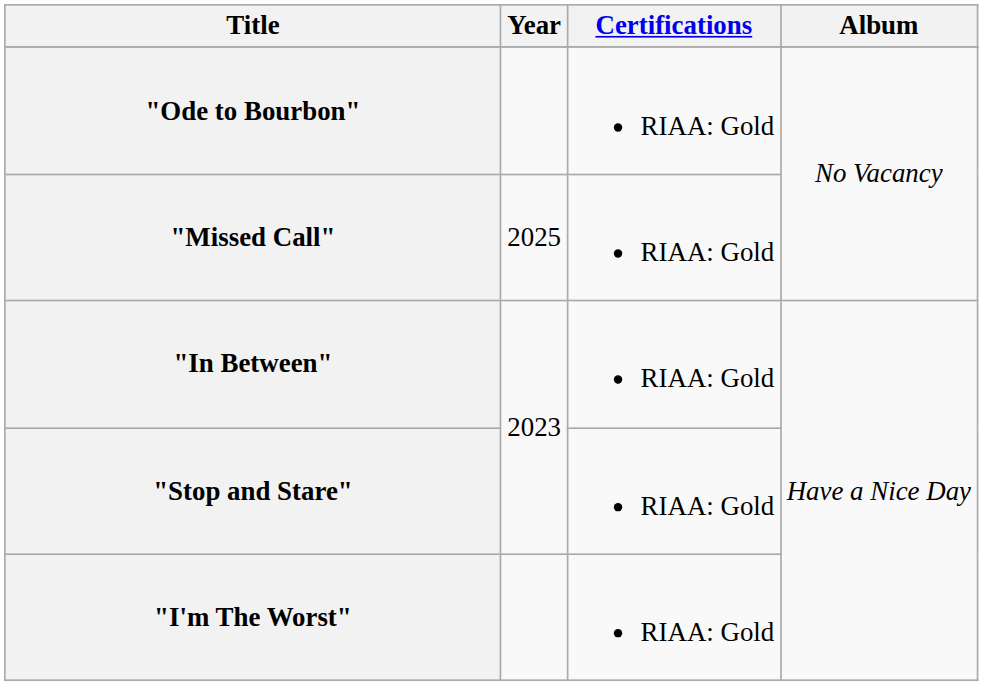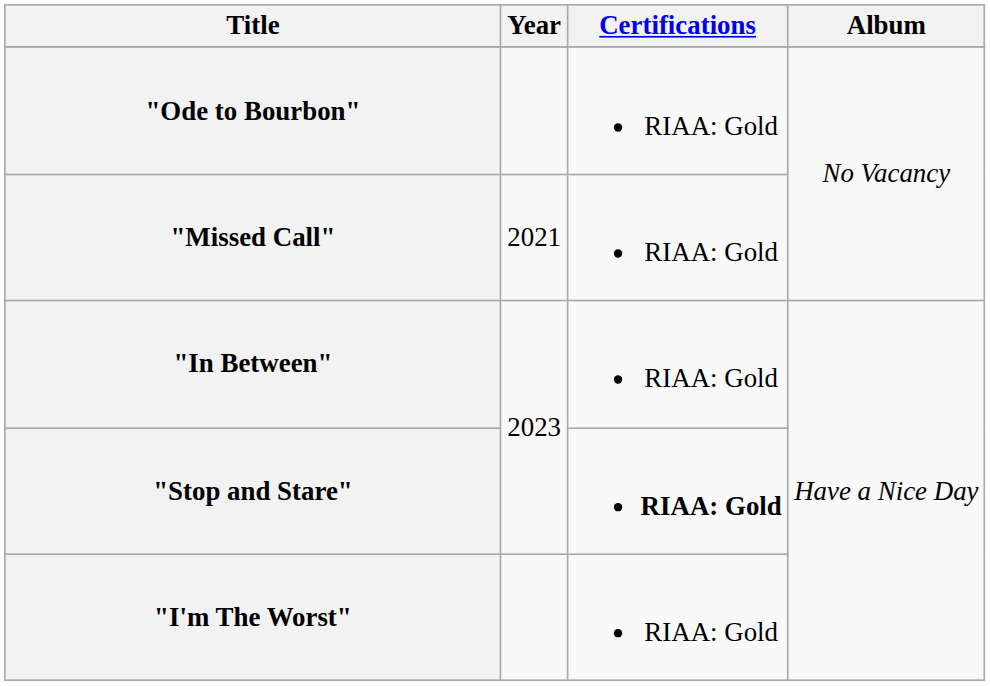 <table class="wikitable plainrowheaders" style="text-align:center;">
 <tr>
 <th rowspan="1" scope="col" style="width:18em;">Title</th>
 <th rowspan="1" scope="col">Year</th>
 <th rowspan="1"><a href='#'>Certifications</a></th>
 <th rowspan="1" scope="col">Album</th>
 </tr>
 <tr>
 </tr>
 <tr>
 <th scope="row">"Ode to Bourbon"</th>
 <td></td>
 <td><br><ul><li>RIAA: Gold</li></ul></td>
 <td rowspan="2"><em>No Vacancy</em></td>
 </tr>
 <tr>
 <th scope="row">"Missed Call"</th>
-<td>2025</td>
+<td>2021</td>
 <td><br><ul><li>RIAA: Gold</li></ul></td>
 </tr>
 <tr>
 <th scope="row">"In Between"</th>
 <td rowspan="2">2023</td>
 <td><br><ul><li>RIAA: Gold</li></ul></td>
 <td rowspan="3"><em>Have a Nice Day</em></td>
 </tr>
 <tr>
 <th scope="row">"Stop and Stare"</th>
-<td><br><ul><li>RIAA: Gold</li></ul></td>
+<td><strong><br><ul><li>RIAA: Gold</li></ul></strong></td>
 </tr>
 <tr>
 <th scope="row">"I'm The Worst"</th>
 <td></td>
 <td><br><ul><li>RIAA: Gold</li></ul></td>
 </tr>
 </table>
